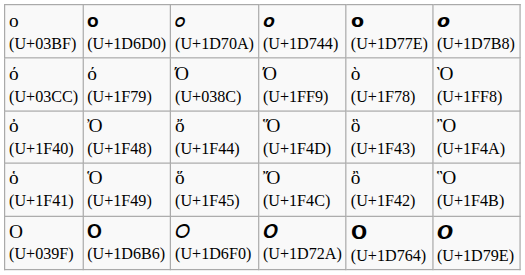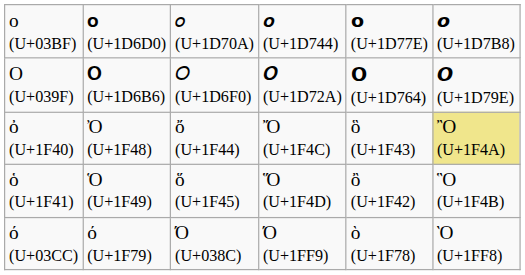 <table class="wikitable">
 <tr>
 <td>ο<br><small>(U+03BF)</small></td>
 <td>𝛐<br><small>(U+1D6D0)</small></td>
 <td>𝜊<br><small>(U+1D70A)</small></td>
 <td>𝝄<br><small>(U+1D744)</small></td>
 <td>𝝾<br><small>(U+1D77E)</small></td>
 <td>𝞸<br><small>(U+1D7B8)</small></td>
 </tr>
 <tr>
+<td>Ο<br><small>(U+039F)</small></td>
+<td>𝚶<br><small>(U+1D6B6)</small></td>
+<td>𝛰<br><small>(U+1D6F0)</small></td>
+<td>𝜪<br><small>(U+1D72A)</small></td>
+<td>𝝤<br><small>(U+1D764)</small></td>
+<td>𝞞<br><small>(U+1D79E)</small></td>
+</tr>
+<tr>
+<td>ὀ<br><small>(U+1F40)</small></td>
+<td>Ὀ<br><small>(U+1F48)</small></td>
+<td>ὄ<br><small>(U+1F44)</small></td>
+<td>Ὄ<br><small>(U+1F4C)</small></td>
+<td>ὃ<br><small>(U+1F43)</small></td>
+<td style="background: khaki;">Ὂ<br><small>(U+1F4A)</small></td>
+</tr>
+<tr>
+<td>ὁ<br><small>(U+1F41)</small></td>
+<td>Ὁ<br><small>(U+1F49)</small></td>
+<td>ὅ<br><small>(U+1F45)</small></td>
+<td>Ὅ<br><small>(U+1F4D)</small></td>
+<td>ὂ<br><small>(U+1F42)</small></td>
+<td>Ὃ<br><small>(U+1F4B)</small></td>
+</tr>
+<tr>
 <td>ό<br><small>(U+03CC)</small></td>
 <td>ό<br><small>(U+1F79)</small></td>
 <td>Ό<br><small>(U+038C)</small></td>
 <td>Ό<br><small>(U+1FF9)</small></td>
 <td>ὸ<br><small>(U+1F78)</small></td>
 <td>Ὸ<br><small>(U+1FF8)</small></td>
 </tr>
-<tr>
-<td>ὀ<br><small>(U+1F40)</small></td>
-<td>Ὀ<br><small>(U+1F48)</small></td>
-<td>ὄ<br><small>(U+1F44)</small></td>
-<td>Ὅ<br><small>(U+1F4D)</small></td>
-<td>ὃ<br><small>(U+1F43)</small></td>
-<td>Ὂ<br><small>(U+1F4A)</small></td>
-</tr>
-<tr>
-<td>ὁ<br><small>(U+1F41)</small></td>
-<td>Ὁ<br><small>(U+1F49)</small></td>
-<td>ὅ<br><small>(U+1F45)</small></td>
-<td>Ὄ<br><small>(U+1F4C)</small></td>
-<td>ὂ<br><small>(U+1F42)</small></td>
-<td>Ὃ<br><small>(U+1F4B)</small></td>
-</tr>
-<tr>
-<td>Ο<br><small>(U+039F)</small></td>
-<td>𝚶<br><small>(U+1D6B6)</small></td>
-<td>𝛰<br><small>(U+1D6F0)</small></td>
-<td>𝜪<br><small>(U+1D72A)</small></td>
-<td>𝝤<br><small>(U+1D764)</small></td>
-<td>𝞞<br><small>(U+1D79E)</small></td>
-</tr>
 </table>
